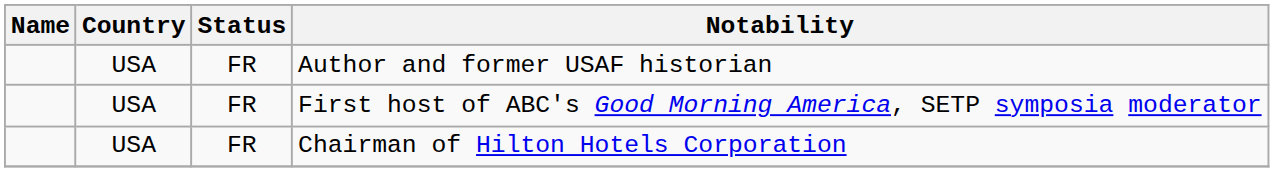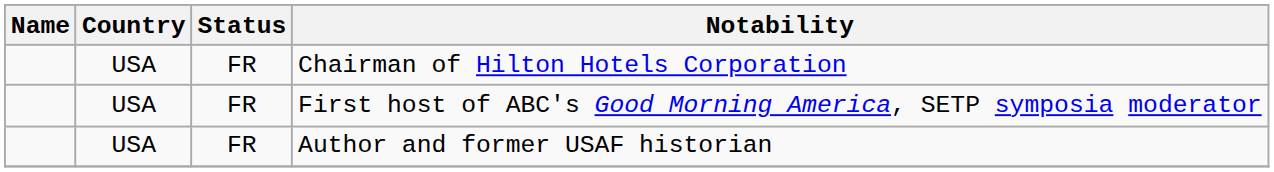 <table class="wikitable sortable">
 <tr>
 <th>Name</th>
 <th>Country</th>
 <th>Status</th>
 <th class="unsortable">Notability</th>
 </tr>
 <tr>
 <td></td>
 <td align="center"><span>USA</span></td>
 <td align="center">FR</td>
-<td>Author and former USAF historian</td>
+<td>Chairman of <a href='#'>Hilton Hotels Corporation</a></td>
 </tr>
 <tr>
 <td></td>
 <td align="center"><span>USA</span></td>
 <td align="center">FR</td>
 <td>First host of ABC's <em><a href='#'>Good Morning America</a></em>, SETP <a href='#'>symposia</a> <a href='#'>moderator</a></td>
 </tr>
 <tr>
 <td></td>
 <td align="center"><span>USA</span></td>
 <td align="center">FR</td>
-<td>Chairman of <a href='#'>Hilton Hotels Corporation</a></td>
+<td>Author and former USAF historian</td>
 </tr>
 <tr>
 </tr>
 </table>
